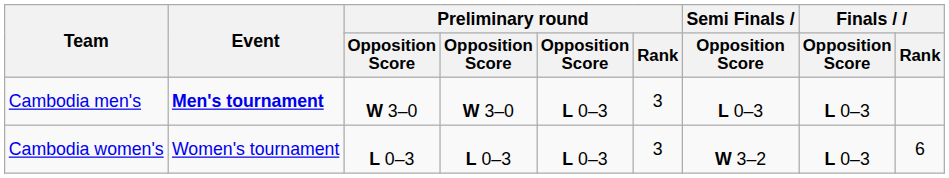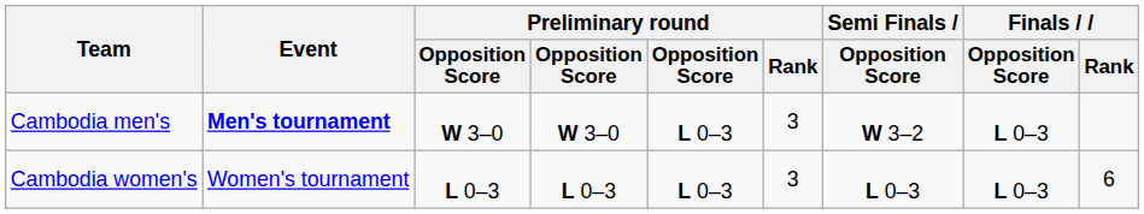 <table class="wikitable" style="font-size:90%">
 <tr>
 <th rowspan=2>Team</th>
 <th rowspan=2>Event</th>
 <th colspan="4">Preliminary round</th>
 <th colspan=1>Semi Finals / </th>
 <th colspan=2>Finals /  / </th>
 </tr>
 <tr style="font-size:95%">
 <th>Opposition<br>Score</th>
 <th>Opposition<br>Score</th>
 <th>Opposition<br>Score</th>
 <th>Rank</th>
 <th>Opposition<br>Score</th>
 <th>Opposition<br>Score</th>
 <th>Rank</th>
 </tr>
 <tr align=center>
 <td align=left><a href='#'>Cambodia men's</a></td>
 <td align=left><strong><a href='#'>Men's tournament</a></strong></td>
 <td><br> <strong>W</strong> 3–0</td>
 <td><br> <strong>W</strong> 3–0</td>
 <td><br> <strong>L</strong> 0–3</td>
 <td>3</td>
-<td><br> <strong>L</strong> 0–3</td>
+<td><br> <strong>W</strong> 3–2</td>
 <td><br> <strong>L</strong> 0–3</td>
 <td></td>
 </tr>
 <tr align=center>
 <td align=left><a href='#'>Cambodia women's</a></td>
 <td align=left><a href='#'>Women's tournament</a></td>
 <td><br> <strong>L</strong> 0–3</td>
 <td><br> <strong>L</strong> 0–3</td>
 <td><br> <strong>L</strong> 0–3</td>
 <td>3</td>
-<td><br> <strong>W</strong> 3–2</td>
+<td><br> <strong>L</strong> 0–3</td>
 <td><br> <strong>L</strong> 0–3</td>
 <td>6</td>
 </tr>
 </table>
